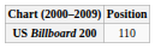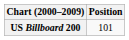 <table class="wikitable plainrowheaders" style="text-align:center">
 <tr>
 <th scope="col">Chart (2000–2009)</th>
 <th scope="col">Position</th>
 </tr>
 <tr>
 <th scope="row">US <em>Billboard</em> 200</th>
-<td>110</td>
+<td>101</td>
 </tr>
 </table>
